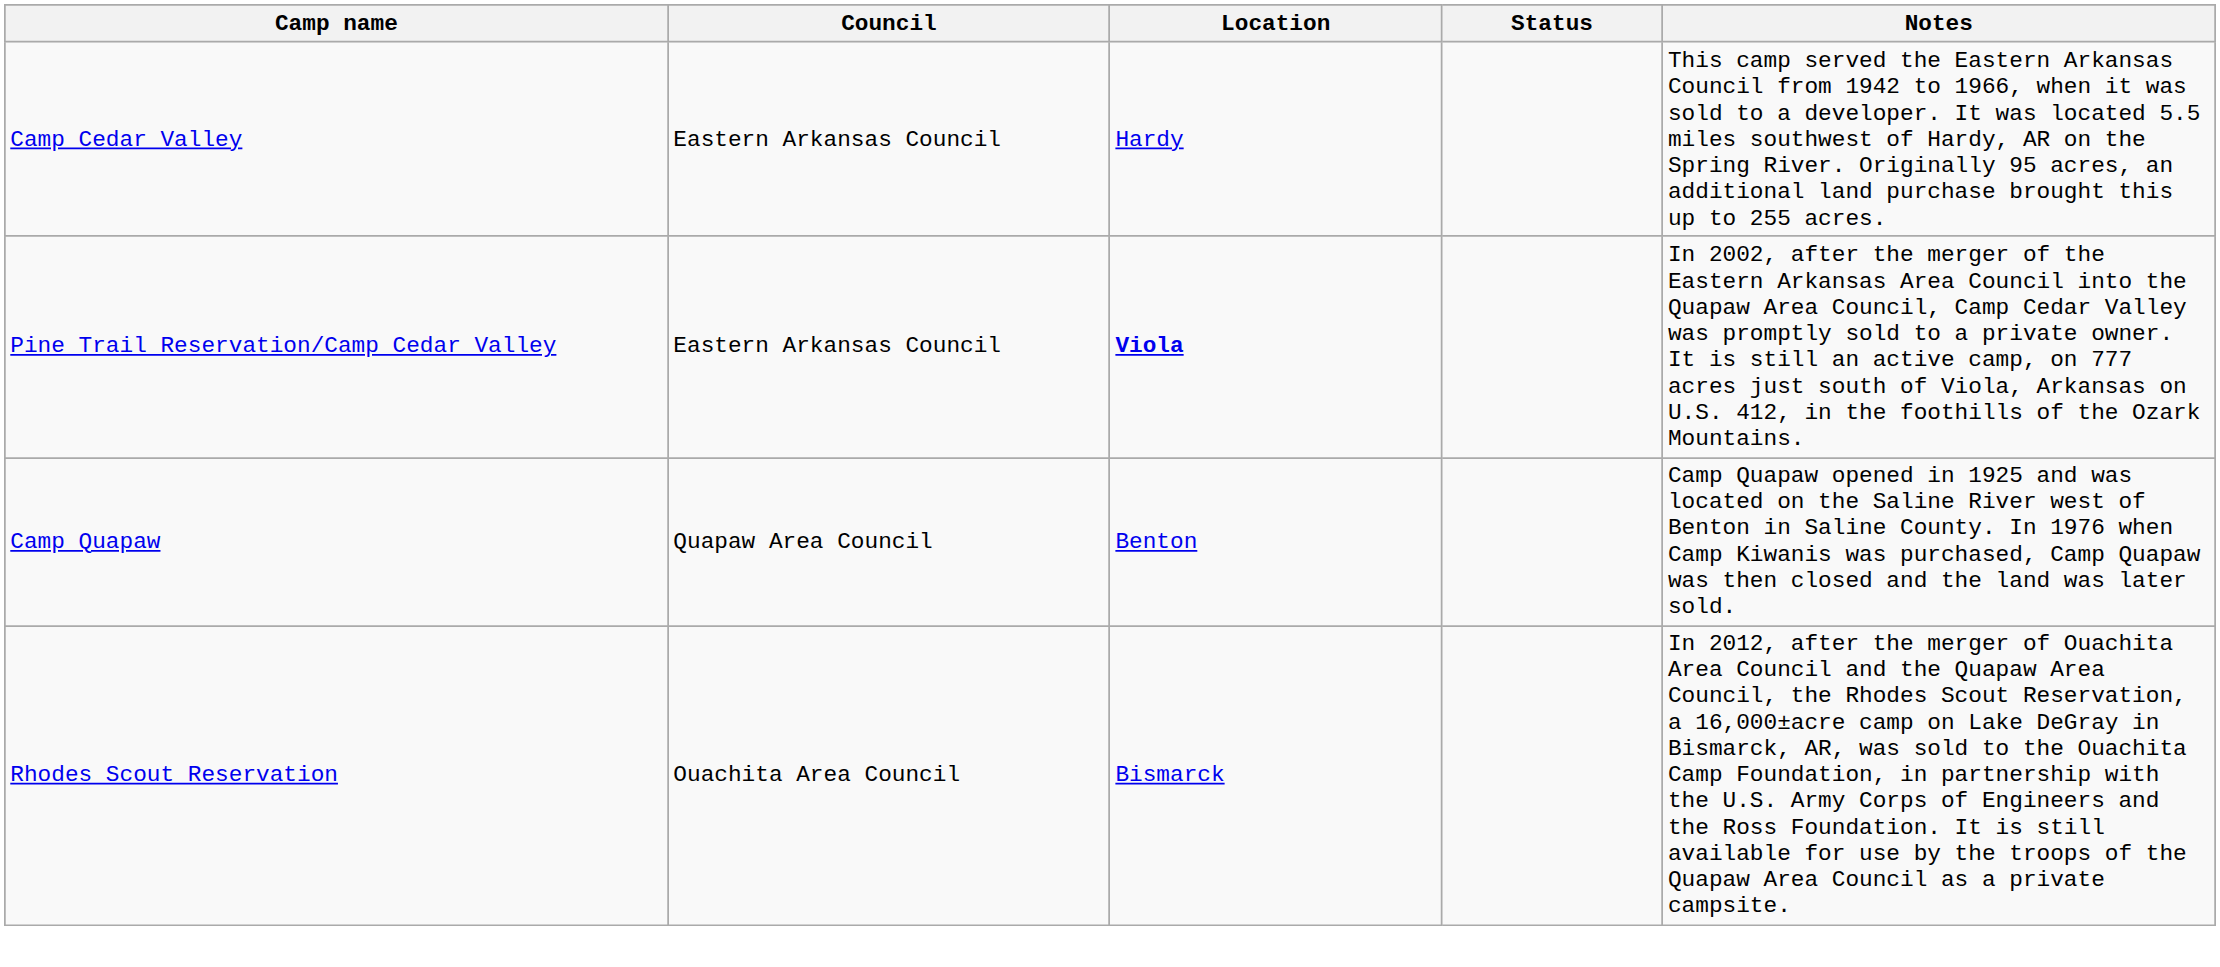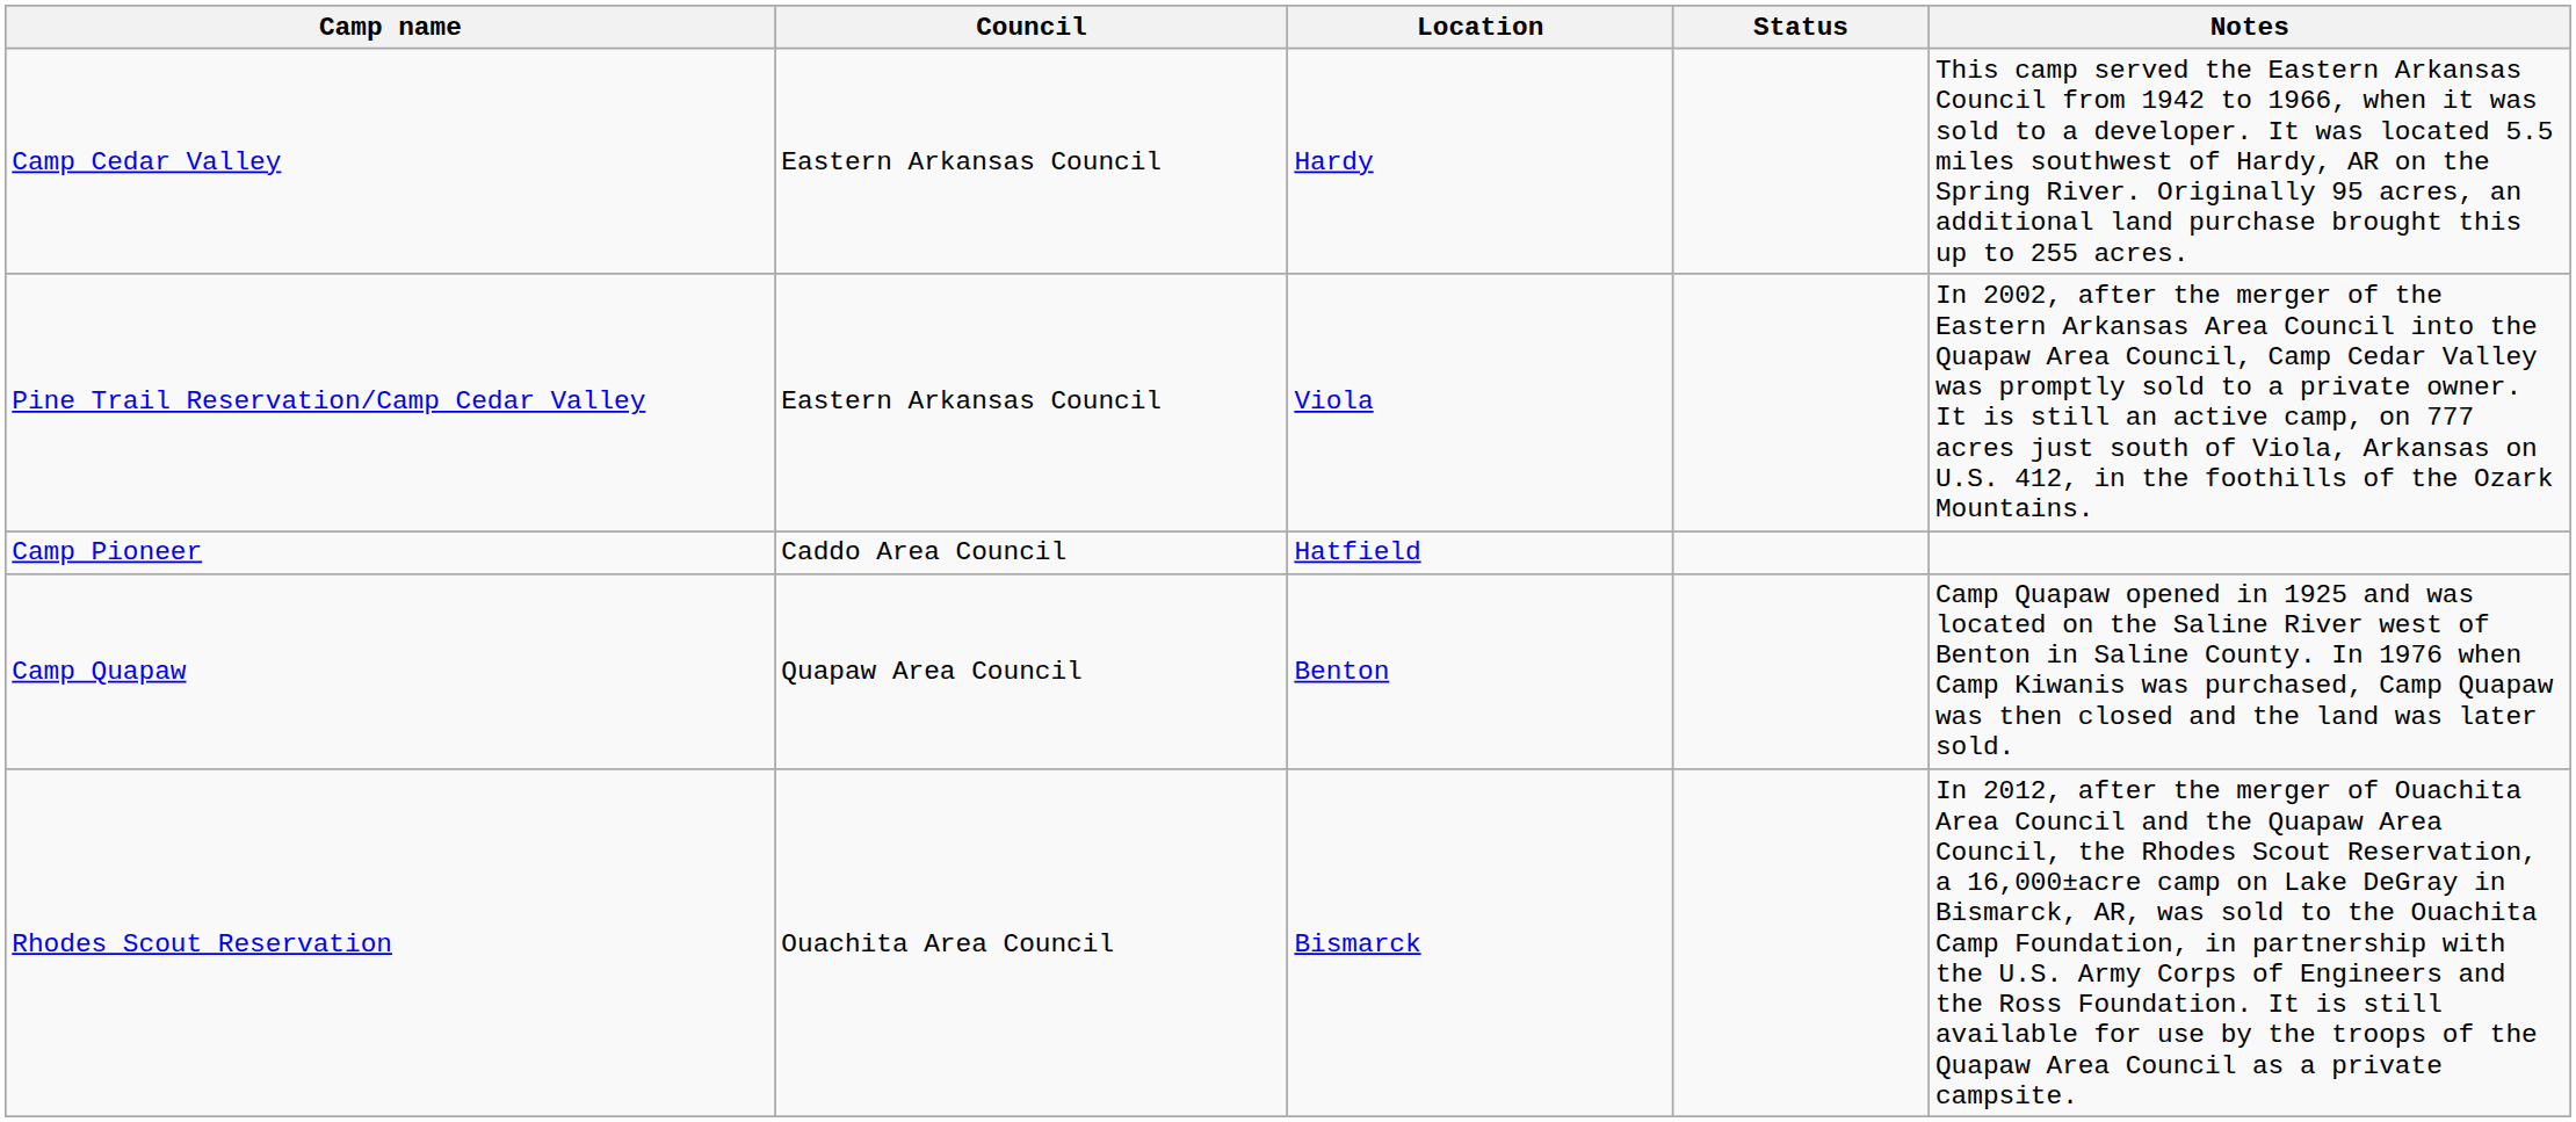 <table class="wikitable sortable" border="1" width="100%">
 <tr>
 <th scope="col" width="30%">Camp name</th>
 <th scope="col" width="20%">Council</th>
 <th scope="col" width="15%">Location</th>
 <th scope="col" width="10%">Status</th>
 <th scope="col" width="25%"  class="unsortable">Notes</th>
 </tr>
 <tr>
 <td><a href='#'>Camp Cedar Valley</a></td>
 <td>Eastern Arkansas Council</td>
 <td><a href='#'>Hardy</a></td>
 <td></td>
 <td>This camp served the Eastern Arkansas Council from 1942 to 1966, when it was sold to a developer.  It was located 5.5 miles southwest of Hardy, AR on the Spring River.  Originally 95 acres, an additional land purchase brought this up to 255 acres.</td>
 </tr>
 <tr>
 <td><a href='#'>Pine Trail Reservation/Camp Cedar Valley</a></td>
 <td>Eastern Arkansas Council</td>
-<td><strong><a href='#'>Viola</a></strong></td>
+<td><a href='#'>Viola</a></td>
 <td></td>
 <td>In 2002, after the merger of the Eastern Arkansas Area Council into the Quapaw Area Council, Camp Cedar Valley was promptly sold to a private owner. It is still an active camp, on 777 acres just south of Viola, Arkansas on U.S. 412, in the foothills of the Ozark Mountains.</td>
+</tr>
+<tr>
+<td><a href='#'>Camp Pioneer</a></td>
+<td>Caddo Area Council</td>
+<td><a href='#'>Hatfield</a></td>
+<td></td>
+<td></td>
 </tr>
 <tr>
 <td><a href='#'>Camp Quapaw</a></td>
 <td>Quapaw Area Council</td>
 <td><a href='#'>Benton</a></td>
 <td></td>
 <td>Camp Quapaw opened in 1925 and was located on the Saline River west of Benton in Saline County. In 1976 when Camp Kiwanis was purchased, Camp Quapaw was then closed and  the land was later sold.</td>
 </tr>
 <tr>
 <td><a href='#'>Rhodes Scout Reservation</a></td>
 <td>Ouachita Area Council</td>
 <td><a href='#'>Bismarck</a></td>
 <td></td>
 <td>In 2012, after the merger of Ouachita Area Council and the Quapaw Area Council, the Rhodes Scout Reservation, a 16,000±acre camp on Lake DeGray in Bismarck, AR, was sold to the Ouachita Camp Foundation, in partnership with the U.S. Army Corps of Engineers and the Ross Foundation.  It is still available for use by the troops of the Quapaw Area Council as a private campsite.</td>
 </tr>
 </table>
